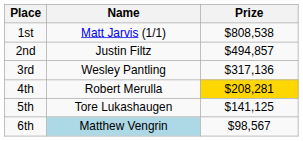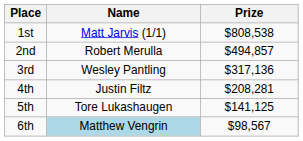 <table class="wikitable">
 <tr>
 <th width="50">Place</th>
 <th width="200">Name</th>
 <th width="125">Prize</th>
 </tr>
 <tr>
 <td align = "center">1st</td>
 <td align = "center"><a href='#'>Matt Jarvis</a> (1/1)</td>
 <td align = "center">$808,538</td>
 </tr>
 <tr>
 <td align = "center">2nd</td>
-<td align = "center">Justin Filtz</td>
+<td align = "center">Robert Merulla</td>
 <td align = "center">$494,857</td>
 </tr>
 <tr>
 <td align = "center">3rd</td>
 <td align = "center">Wesley Pantling</td>
 <td align = "center">$317,136</td>
 </tr>
 <tr>
 <td align = "center">4th</td>
-<td align = "center">Robert Merulla</td>
-<td align = "center" style="background: gold;">$208,281</td>
+<td align = "center">Justin Filtz</td>
+<td align = "center">$208,281</td>
 </tr>
 <tr>
 <td align = "center">5th</td>
 <td align = "center">Tore Lukashaugen</td>
 <td align = "center">$141,125</td>
 </tr>
 <tr>
 <td align = "center">6th</td>
 <td align = "center" style="background: lightblue;">Matthew Vengrin</td>
 <td align = "center">$98,567</td>
 </tr>
 </table>
